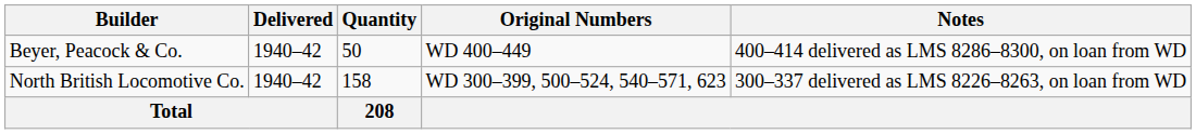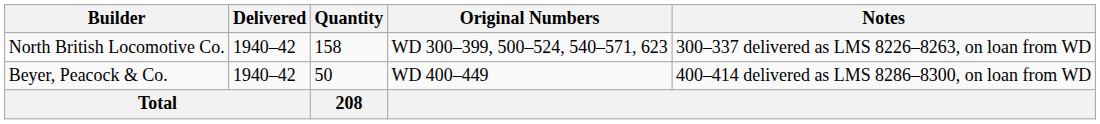 <table class="wikitable">
 <tr>
 <th>Builder</th>
 <th>Delivered</th>
 <th>Quantity</th>
 <th>Original Numbers</th>
 <th>Notes</th>
 </tr>
 <tr>
+<td>North British Locomotive Co.</td>
+<td>1940–42</td>
+<td>158</td>
+<td>WD 300–399, 500–524, 540–571, 623</td>
+<td>300–337 delivered as LMS 8226–8263, on loan from WD</td>
+</tr>
+<tr>
 <td>Beyer, Peacock & Co.</td>
 <td>1940–42</td>
 <td>50</td>
 <td>WD 400–449</td>
 <td>400–414 delivered as LMS 8286–8300, on loan from WD</td>
 </tr>
 <tr>
-<td>North British Locomotive Co.</td>
-<td>1940–42</td>
-<td>158</td>
-<td>WD 300–399, 500–524, 540–571, 623</td>
-<td>300–337 delivered as LMS 8226–8263, on loan from WD</td>
-</tr>
-<tr>
 <th colspan=2>Total</th>
 <th>208</th>
 <th colspan=2></th>
 </tr>
 </table>
